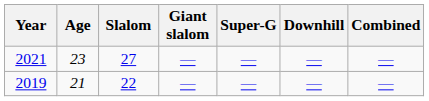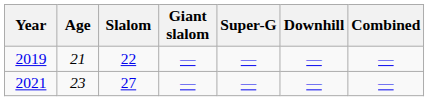 <table class=wikitable style="text-align:center">
 <tr>
 <th>  Year  </th>
 <th> Age </th>
 <th> Slalom </th>
 <th> Giant <br> slalom </th>
 <th>Super-G</th>
 <th>Downhill</th>
 <th>Combined</th>
 </tr>
 <tr>
+<td><a href='#'>2019</a></td>
+<td><em>21</em></td>
+<td><a href='#'>22</a></td>
+<td><a href='#'>—</a></td>
+<td><a href='#'>—</a></td>
+<td><a href='#'>—</a></td>
+<td><a href='#'>—</a></td>
+</tr>
+<tr>
 <td><a href='#'>2021</a></td>
 <td><em>23</em></td>
 <td><a href='#'>27</a></td>
 <td><a href='#'>—</a></td>
 <td><a href='#'>—</a></td>
 <td><a href='#'>—</a></td>
 <td><a href='#'>—</a></td>
 </tr>
-<tr>
-<td><a href='#'>2019</a></td>
-<td><em>21</em></td>
-<td><a href='#'>22</a></td>
-<td><a href='#'>—</a></td>
-<td><a href='#'>—</a></td>
-<td><a href='#'>—</a></td>
-<td><a href='#'>—</a></td>
-</tr>
 </table>
